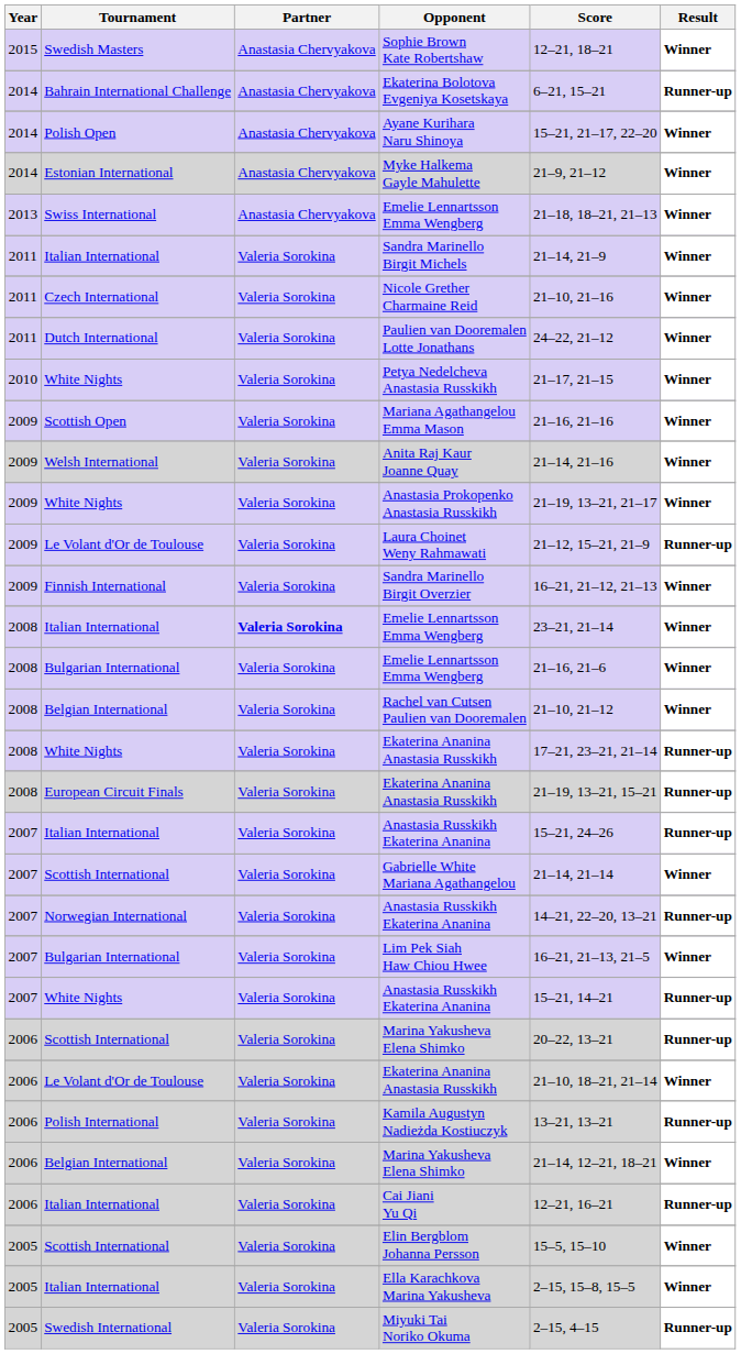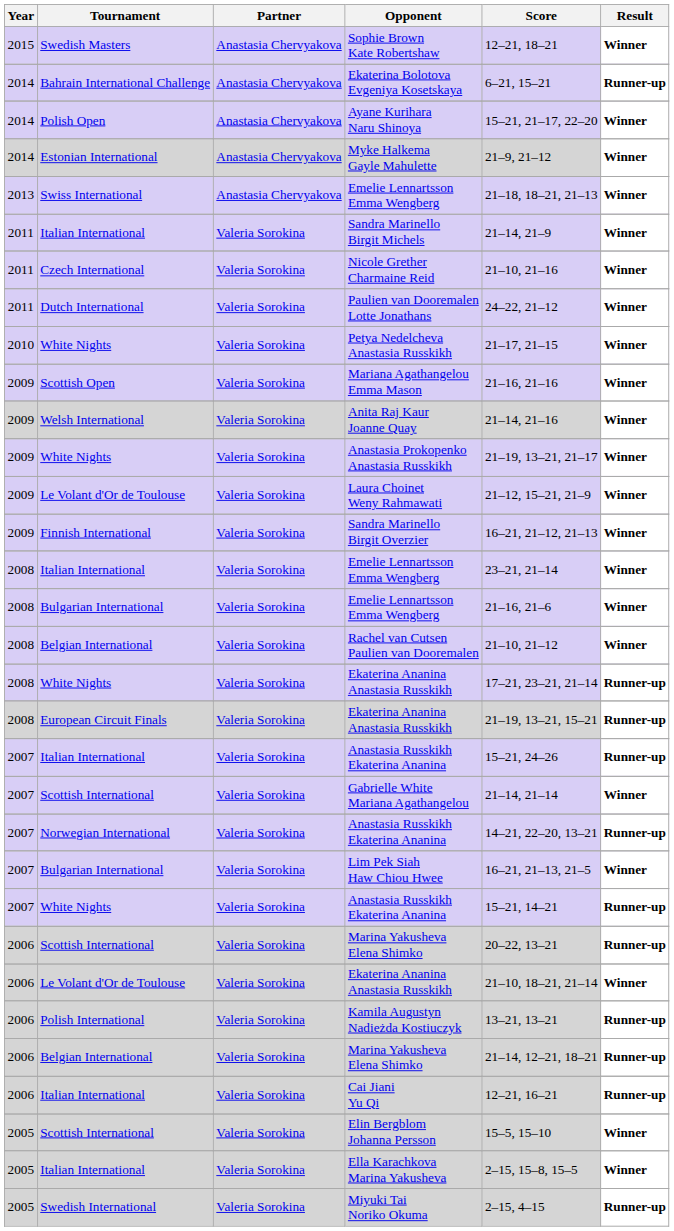 <table class="sortable wikitable" style="font-size: 90%;">
 <tr>
 <th>Year</th>
 <th>Tournament</th>
 <th>Partner</th>
 <th>Opponent</th>
 <th>Score</th>
 <th>Result</th>
 </tr>
 <tr style="background:#D8CEF6">
 <td align="center">2015</td>
 <td align="left"><a href='#'>Swedish Masters</a></td>
 <td align="left"> <a href='#'>Anastasia Chervyakova</a></td>
 <td align="left"> <a href='#'>Sophie Brown</a> <br>  <a href='#'>Kate Robertshaw</a></td>
 <td align="left">12–21, 18–21</td>
 <td style="text-align:left; background:white"> <strong>Winner</strong></td>
 </tr>
 <tr>
 </tr>
 <tr style="background:#D8CEF6">
 <td align="center">2014</td>
 <td align="left"><a href='#'>Bahrain International Challenge</a></td>
 <td align="left"> <a href='#'>Anastasia Chervyakova</a></td>
 <td align="left"> <a href='#'>Ekaterina Bolotova</a> <br>  <a href='#'>Evgeniya Kosetskaya</a></td>
 <td align="left">6–21, 15–21</td>
 <td style="text-align:left; background:white"> <strong>Runner-up</strong></td>
 </tr>
 <tr>
 </tr>
 <tr style="background:#D8CEF6">
 <td align="center">2014</td>
 <td align="left"><a href='#'>Polish Open</a></td>
 <td align="left"> <a href='#'>Anastasia Chervyakova</a></td>
 <td align="left"> <a href='#'>Ayane Kurihara</a> <br>  <a href='#'>Naru Shinoya</a></td>
 <td align="left">15–21, 21–17, 22–20</td>
 <td style="text-align:left; background:white"> <strong>Winner</strong></td>
 </tr>
 <tr>
 </tr>
 <tr style="background:#D5D5D5">
 <td align="center">2014</td>
 <td align="left"><a href='#'>Estonian International</a></td>
 <td align="left"> <a href='#'>Anastasia Chervyakova</a></td>
 <td align="left"> <a href='#'>Myke Halkema</a> <br>  <a href='#'>Gayle Mahulette</a></td>
 <td align="left">21–9, 21–12</td>
 <td style="text-align:left; background:white"> <strong>Winner</strong></td>
 </tr>
 <tr>
 </tr>
 <tr style="background:#D8CEF6">
 <td align="center">2013</td>
 <td align="left"><a href='#'>Swiss International</a></td>
 <td align="left"> <a href='#'>Anastasia Chervyakova</a></td>
 <td align="left"> <a href='#'>Emelie Lennartsson</a> <br>  <a href='#'>Emma Wengberg</a></td>
 <td align="left">21–18, 18–21, 21–13</td>
 <td style="text-align:left; background:white"> <strong>Winner</strong></td>
 </tr>
 <tr>
 </tr>
 <tr style="background:#D8CEF6">
 <td align="center">2011</td>
 <td align="left"><a href='#'>Italian International</a></td>
 <td align="left"> <a href='#'>Valeria Sorokina</a></td>
 <td align="left"> <a href='#'>Sandra Marinello</a> <br>  <a href='#'>Birgit Michels</a></td>
 <td align="left">21–14, 21–9</td>
 <td style="text-align:left; background:white"> <strong>Winner</strong></td>
 </tr>
 <tr>
 </tr>
 <tr style="background:#D8CEF6">
 <td align="center">2011</td>
 <td align="left"><a href='#'>Czech International</a></td>
 <td align="left"> <a href='#'>Valeria Sorokina</a></td>
 <td align="left"> <a href='#'>Nicole Grether</a> <br>  <a href='#'>Charmaine Reid</a></td>
 <td align="left">21–10, 21–16</td>
 <td style="text-align:left; background:white"> <strong>Winner</strong></td>
 </tr>
 <tr>
 </tr>
 <tr style="background:#D8CEF6">
 <td align="center">2011</td>
 <td align="left"><a href='#'>Dutch International</a></td>
 <td align="left"> <a href='#'>Valeria Sorokina</a></td>
 <td align="left"> <a href='#'>Paulien van Dooremalen</a> <br>  <a href='#'>Lotte Jonathans</a></td>
 <td align="left">24–22, 21–12</td>
 <td style="text-align:left; background:white"> <strong>Winner</strong></td>
 </tr>
 <tr>
 </tr>
 <tr style="background:#D8CEF6">
 <td align="center">2010</td>
 <td align="left"><a href='#'>White Nights</a></td>
 <td align="left"> <a href='#'>Valeria Sorokina</a></td>
 <td align="left"> <a href='#'>Petya Nedelcheva</a> <br>  <a href='#'>Anastasia Russkikh</a></td>
 <td align="left">21–17, 21–15</td>
 <td style="text-align:left; background:white"> <strong>Winner</strong></td>
 </tr>
 <tr>
 </tr>
 <tr style="background:#D8CEF6">
 <td align="center">2009</td>
 <td align="left"><a href='#'>Scottish Open</a></td>
 <td align="left"> <a href='#'>Valeria Sorokina</a></td>
 <td align="left"> <a href='#'>Mariana Agathangelou</a> <br>  <a href='#'>Emma Mason</a></td>
 <td align="left">21–16, 21–16</td>
 <td style="text-align:left; background:white"> <strong>Winner</strong></td>
 </tr>
 <tr>
 </tr>
 <tr style="background:#D5D5D5">
 <td align="center">2009</td>
 <td align="left"><a href='#'>Welsh International</a></td>
 <td align="left"> <a href='#'>Valeria Sorokina</a></td>
 <td align="left"> <a href='#'>Anita Raj Kaur</a> <br>  <a href='#'>Joanne Quay</a></td>
 <td align="left">21–14, 21–16</td>
 <td style="text-align:left; background:white"> <strong>Winner</strong></td>
 </tr>
 <tr>
 </tr>
 <tr style="background:#D8CEF6">
 <td align="center">2009</td>
 <td align="left"><a href='#'>White Nights</a></td>
 <td align="left"> <a href='#'>Valeria Sorokina</a></td>
 <td align="left"> <a href='#'>Anastasia Prokopenko</a> <br>  <a href='#'>Anastasia Russkikh</a></td>
 <td align="left">21–19, 13–21, 21–17</td>
 <td style="text-align:left; background:white"> <strong>Winner</strong></td>
 </tr>
 <tr>
 </tr>
 <tr style="background:#D8CEF6">
 <td align="center">2009</td>
 <td align="left"><a href='#'>Le Volant d'Or de Toulouse</a></td>
 <td align="left"> <a href='#'>Valeria Sorokina</a></td>
 <td align="left"> <a href='#'>Laura Choinet</a> <br>  <a href='#'>Weny Rahmawati</a></td>
 <td align="left">21–12, 15–21, 21–9</td>
-<td style="text-align:left; background:white"> <strong>Runner-up</strong></td>
+<td style="text-align:left; background:white"> <strong>Winner</strong></td>
 </tr>
 <tr>
 </tr>
 <tr style="background:#D8CEF6">
 <td align="center">2009</td>
 <td align="left"><a href='#'>Finnish International</a></td>
 <td align="left"> <a href='#'>Valeria Sorokina</a></td>
 <td align="left"> <a href='#'>Sandra Marinello</a> <br>  <a href='#'>Birgit Overzier</a></td>
 <td align="left">16–21, 21–12, 21–13</td>
 <td style="text-align:left; background:white"> <strong>Winner</strong></td>
 </tr>
 <tr>
 </tr>
 <tr style="background:#D8CEF6">
 <td align="center">2008</td>
 <td align="left"><a href='#'>Italian International</a></td>
-<td align="left"><strong> <a href='#'>Valeria Sorokina</a></strong></td>
+<td align="left"> <a href='#'>Valeria Sorokina</a></td>
 <td align="left"> <a href='#'>Emelie Lennartsson</a> <br>  <a href='#'>Emma Wengberg</a></td>
 <td align="left">23–21, 21–14</td>
 <td style="text-align:left; background:white"> <strong>Winner</strong></td>
 </tr>
 <tr>
 </tr>
 <tr style="background:#D8CEF6">
 <td align="center">2008</td>
 <td align="left"><a href='#'>Bulgarian International</a></td>
 <td align="left"> <a href='#'>Valeria Sorokina</a></td>
 <td align="left"> <a href='#'>Emelie Lennartsson</a> <br>  <a href='#'>Emma Wengberg</a></td>
 <td align="left">21–16, 21–6</td>
 <td style="text-align:left; background:white"> <strong>Winner</strong></td>
 </tr>
 <tr>
 </tr>
 <tr style="background:#D8CEF6">
 <td align="center">2008</td>
 <td align="left"><a href='#'>Belgian International</a></td>
 <td align="left"> <a href='#'>Valeria Sorokina</a></td>
 <td align="left"> <a href='#'>Rachel van Cutsen</a> <br>  <a href='#'>Paulien van Dooremalen</a></td>
 <td align="left">21–10, 21–12</td>
 <td style="text-align:left; background:white"> <strong>Winner</strong></td>
 </tr>
 <tr>
 </tr>
 <tr style="background:#D8CEF6">
 <td align="center">2008</td>
 <td align="left"><a href='#'>White Nights</a></td>
 <td align="left"> <a href='#'>Valeria Sorokina</a></td>
 <td align="left"> <a href='#'>Ekaterina Ananina</a> <br>  <a href='#'>Anastasia Russkikh</a></td>
 <td align="left">17–21, 23–21, 21–14</td>
 <td style="text-align:left; background:white"> <strong>Runner-up</strong></td>
 </tr>
 <tr>
 </tr>
 <tr style="background:#D5D5D5">
 <td align="center">2008</td>
 <td align="left"><a href='#'>European Circuit Finals</a></td>
 <td align="left"> <a href='#'>Valeria Sorokina</a></td>
 <td align="left"> <a href='#'>Ekaterina Ananina</a> <br>  <a href='#'>Anastasia Russkikh</a></td>
 <td align="left">21–19, 13–21, 15–21</td>
 <td style="text-align:left; background:white"> <strong>Runner-up</strong></td>
 </tr>
 <tr>
 </tr>
 <tr style="background:#D8CEF6">
 <td align="center">2007</td>
 <td align="left"><a href='#'>Italian International</a></td>
 <td align="left"> <a href='#'>Valeria Sorokina</a></td>
 <td align="left"> <a href='#'>Anastasia Russkikh</a> <br>  <a href='#'>Ekaterina Ananina</a></td>
 <td align="left">15–21, 24–26</td>
 <td style="text-align:left; background:white"> <strong>Runner-up</strong></td>
 </tr>
 <tr>
 </tr>
 <tr style="background:#D8CEF6">
 <td align="center">2007</td>
 <td align="left"><a href='#'>Scottish International</a></td>
 <td align="left"> <a href='#'>Valeria Sorokina</a></td>
 <td align="left"> <a href='#'>Gabrielle White</a> <br>  <a href='#'>Mariana Agathangelou</a></td>
 <td align="left">21–14, 21–14</td>
 <td style="text-align:left; background:white"> <strong>Winner</strong></td>
 </tr>
 <tr>
 </tr>
 <tr style="background:#D8CEF6">
 <td align="center">2007</td>
 <td align="left"><a href='#'>Norwegian International</a></td>
 <td align="left"> <a href='#'>Valeria Sorokina</a></td>
 <td align="left"> <a href='#'>Anastasia Russkikh</a> <br>  <a href='#'>Ekaterina Ananina</a></td>
 <td align="left">14–21, 22–20, 13–21</td>
 <td style="text-align:left; background:white"> <strong>Runner-up</strong></td>
 </tr>
 <tr>
 </tr>
 <tr style="background:#D8CEF6">
 <td align="center">2007</td>
 <td align="left"><a href='#'>Bulgarian International</a></td>
 <td align="left"> <a href='#'>Valeria Sorokina</a></td>
 <td align="left"> <a href='#'>Lim Pek Siah</a> <br>  <a href='#'>Haw Chiou Hwee</a></td>
 <td align="left">16–21, 21–13, 21–5</td>
 <td style="text-align:left; background:white"> <strong>Winner</strong></td>
 </tr>
 <tr>
 </tr>
 <tr style="background:#D8CEF6">
 <td align="center">2007</td>
 <td align="left"><a href='#'>White Nights</a></td>
 <td align="left"> <a href='#'>Valeria Sorokina</a></td>
 <td align="left"> <a href='#'>Anastasia Russkikh</a> <br>  <a href='#'>Ekaterina Ananina</a></td>
 <td align="left">15–21, 14–21</td>
 <td style="text-align:left; background:white"> <strong>Runner-up</strong></td>
 </tr>
 <tr>
 </tr>
 <tr style="background:#D5D5D5">
 <td align="center">2006</td>
 <td align="left"><a href='#'>Scottish International</a></td>
 <td align="left"> <a href='#'>Valeria Sorokina</a></td>
 <td align="left"> <a href='#'>Marina Yakusheva</a> <br>  <a href='#'>Elena Shimko</a></td>
 <td align="left">20–22, 13–21</td>
 <td style="text-align:left; background:white"> <strong>Runner-up</strong></td>
 </tr>
 <tr>
 </tr>
 <tr style="background:#D5D5D5">
 <td align="center">2006</td>
 <td align="left"><a href='#'>Le Volant d'Or de Toulouse</a></td>
 <td align="left"> <a href='#'>Valeria Sorokina</a></td>
 <td align="left"> <a href='#'>Ekaterina Ananina</a> <br>  <a href='#'>Anastasia Russkikh</a></td>
 <td align="left">21–10, 18–21, 21–14</td>
 <td style="text-align:left; background:white"> <strong>Winner</strong></td>
 </tr>
 <tr>
 </tr>
 <tr style="background:#D5D5D5">
 <td align="center">2006</td>
 <td align="left"><a href='#'>Polish International</a></td>
 <td align="left"> <a href='#'>Valeria Sorokina</a></td>
 <td align="left"> <a href='#'>Kamila Augustyn</a> <br>  <a href='#'>Nadieżda Kostiuczyk</a></td>
 <td align="left">13–21, 13–21</td>
 <td style="text-align:left; background:white"> <strong>Runner-up</strong></td>
 </tr>
 <tr>
 </tr>
 <tr style="background:#D5D5D5">
 <td align="center">2006</td>
 <td align="left"><a href='#'>Belgian International</a></td>
 <td align="left"> <a href='#'>Valeria Sorokina</a></td>
 <td align="left"> <a href='#'>Marina Yakusheva</a> <br>  <a href='#'>Elena Shimko</a></td>
 <td align="left">21–14, 12–21, 18–21</td>
-<td style="text-align:left; background:white"> <strong>Winner</strong></td>
+<td style="text-align:left; background:white"> <strong>Runner-up</strong></td>
 </tr>
 <tr>
 </tr>
 <tr style="background:#D5D5D5">
 <td align="center">2006</td>
 <td align="left"><a href='#'>Italian International</a></td>
 <td align="left"> <a href='#'>Valeria Sorokina</a></td>
 <td align="left"> <a href='#'>Cai Jiani</a> <br>  <a href='#'>Yu Qi</a></td>
 <td align="left">12–21, 16–21</td>
 <td style="text-align:left; background:white"> <strong>Runner-up</strong></td>
 </tr>
 <tr>
 </tr>
 <tr style="background:#D5D5D5">
 <td align="center">2005</td>
 <td align="left"><a href='#'>Scottish International</a></td>
 <td align="left"> <a href='#'>Valeria Sorokina</a></td>
 <td align="left"> <a href='#'>Elin Bergblom</a> <br>  <a href='#'>Johanna Persson</a></td>
 <td align="left">15–5, 15–10</td>
 <td style="text-align:left; background:white"> <strong>Winner</strong></td>
 </tr>
 <tr>
 </tr>
 <tr style="background:#D5D5D5">
 <td align="center">2005</td>
 <td align="left"><a href='#'>Italian International</a></td>
 <td align="left"> <a href='#'>Valeria Sorokina</a></td>
 <td align="left"> <a href='#'>Ella Karachkova</a> <br>  <a href='#'>Marina Yakusheva</a></td>
 <td align="left">2–15, 15–8, 15–5</td>
 <td style="text-align:left; background:white"> <strong>Winner</strong></td>
 </tr>
 <tr>
 </tr>
 <tr style="background:#D5D5D5">
 <td align="center">2005</td>
 <td align="left"><a href='#'>Swedish International</a></td>
 <td align="left"> <a href='#'>Valeria Sorokina</a></td>
 <td align="left"> <a href='#'>Miyuki Tai</a> <br>  <a href='#'>Noriko Okuma</a></td>
 <td align="left">2–15, 4–15</td>
 <td style="text-align:left; background:white"> <strong>Runner-up</strong></td>
 </tr>
 </table>
